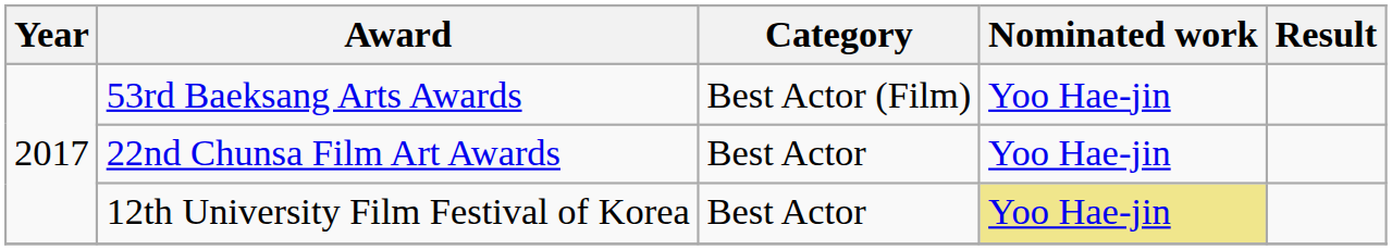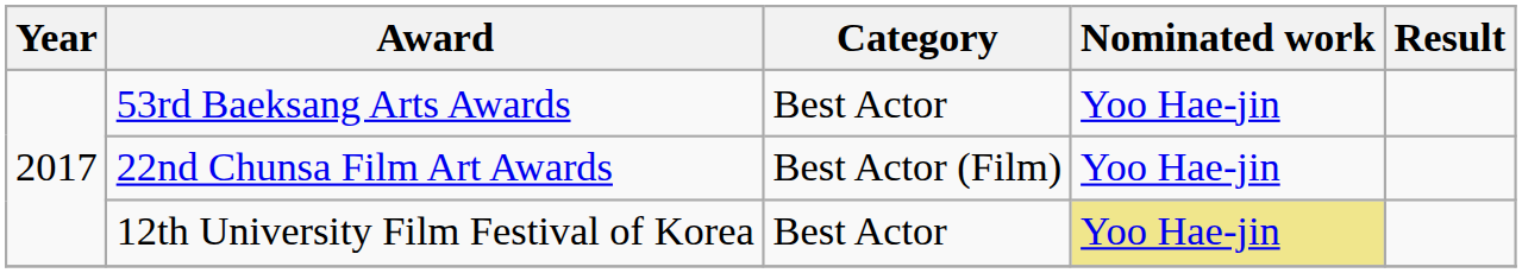 <table class="wikitable sortable">
 <tr>
 <th>Year</th>
 <th>Award</th>
 <th>Category</th>
 <th>Nominated work</th>
 <th>Result</th>
 </tr>
 <tr>
 <td rowspan=3>2017</td>
 <td><a href='#'>53rd Baeksang Arts Awards</a></td>
-<td>Best Actor (Film)</td>
+<td>Best Actor</td>
 <td><a href='#'>Yoo Hae-jin</a></td>
 <td></td>
 </tr>
 <tr>
 <td><a href='#'>22nd Chunsa Film Art Awards</a></td>
-<td>Best Actor</td>
+<td>Best Actor (Film)</td>
 <td><a href='#'>Yoo Hae-jin</a></td>
 <td></td>
 </tr>
 <tr>
 <td>12th University Film Festival of Korea</td>
 <td>Best Actor</td>
 <td style="background: khaki;"><a href='#'>Yoo Hae-jin</a></td>
 <td></td>
 </tr>
 <tr>
 </tr>
 </table>
